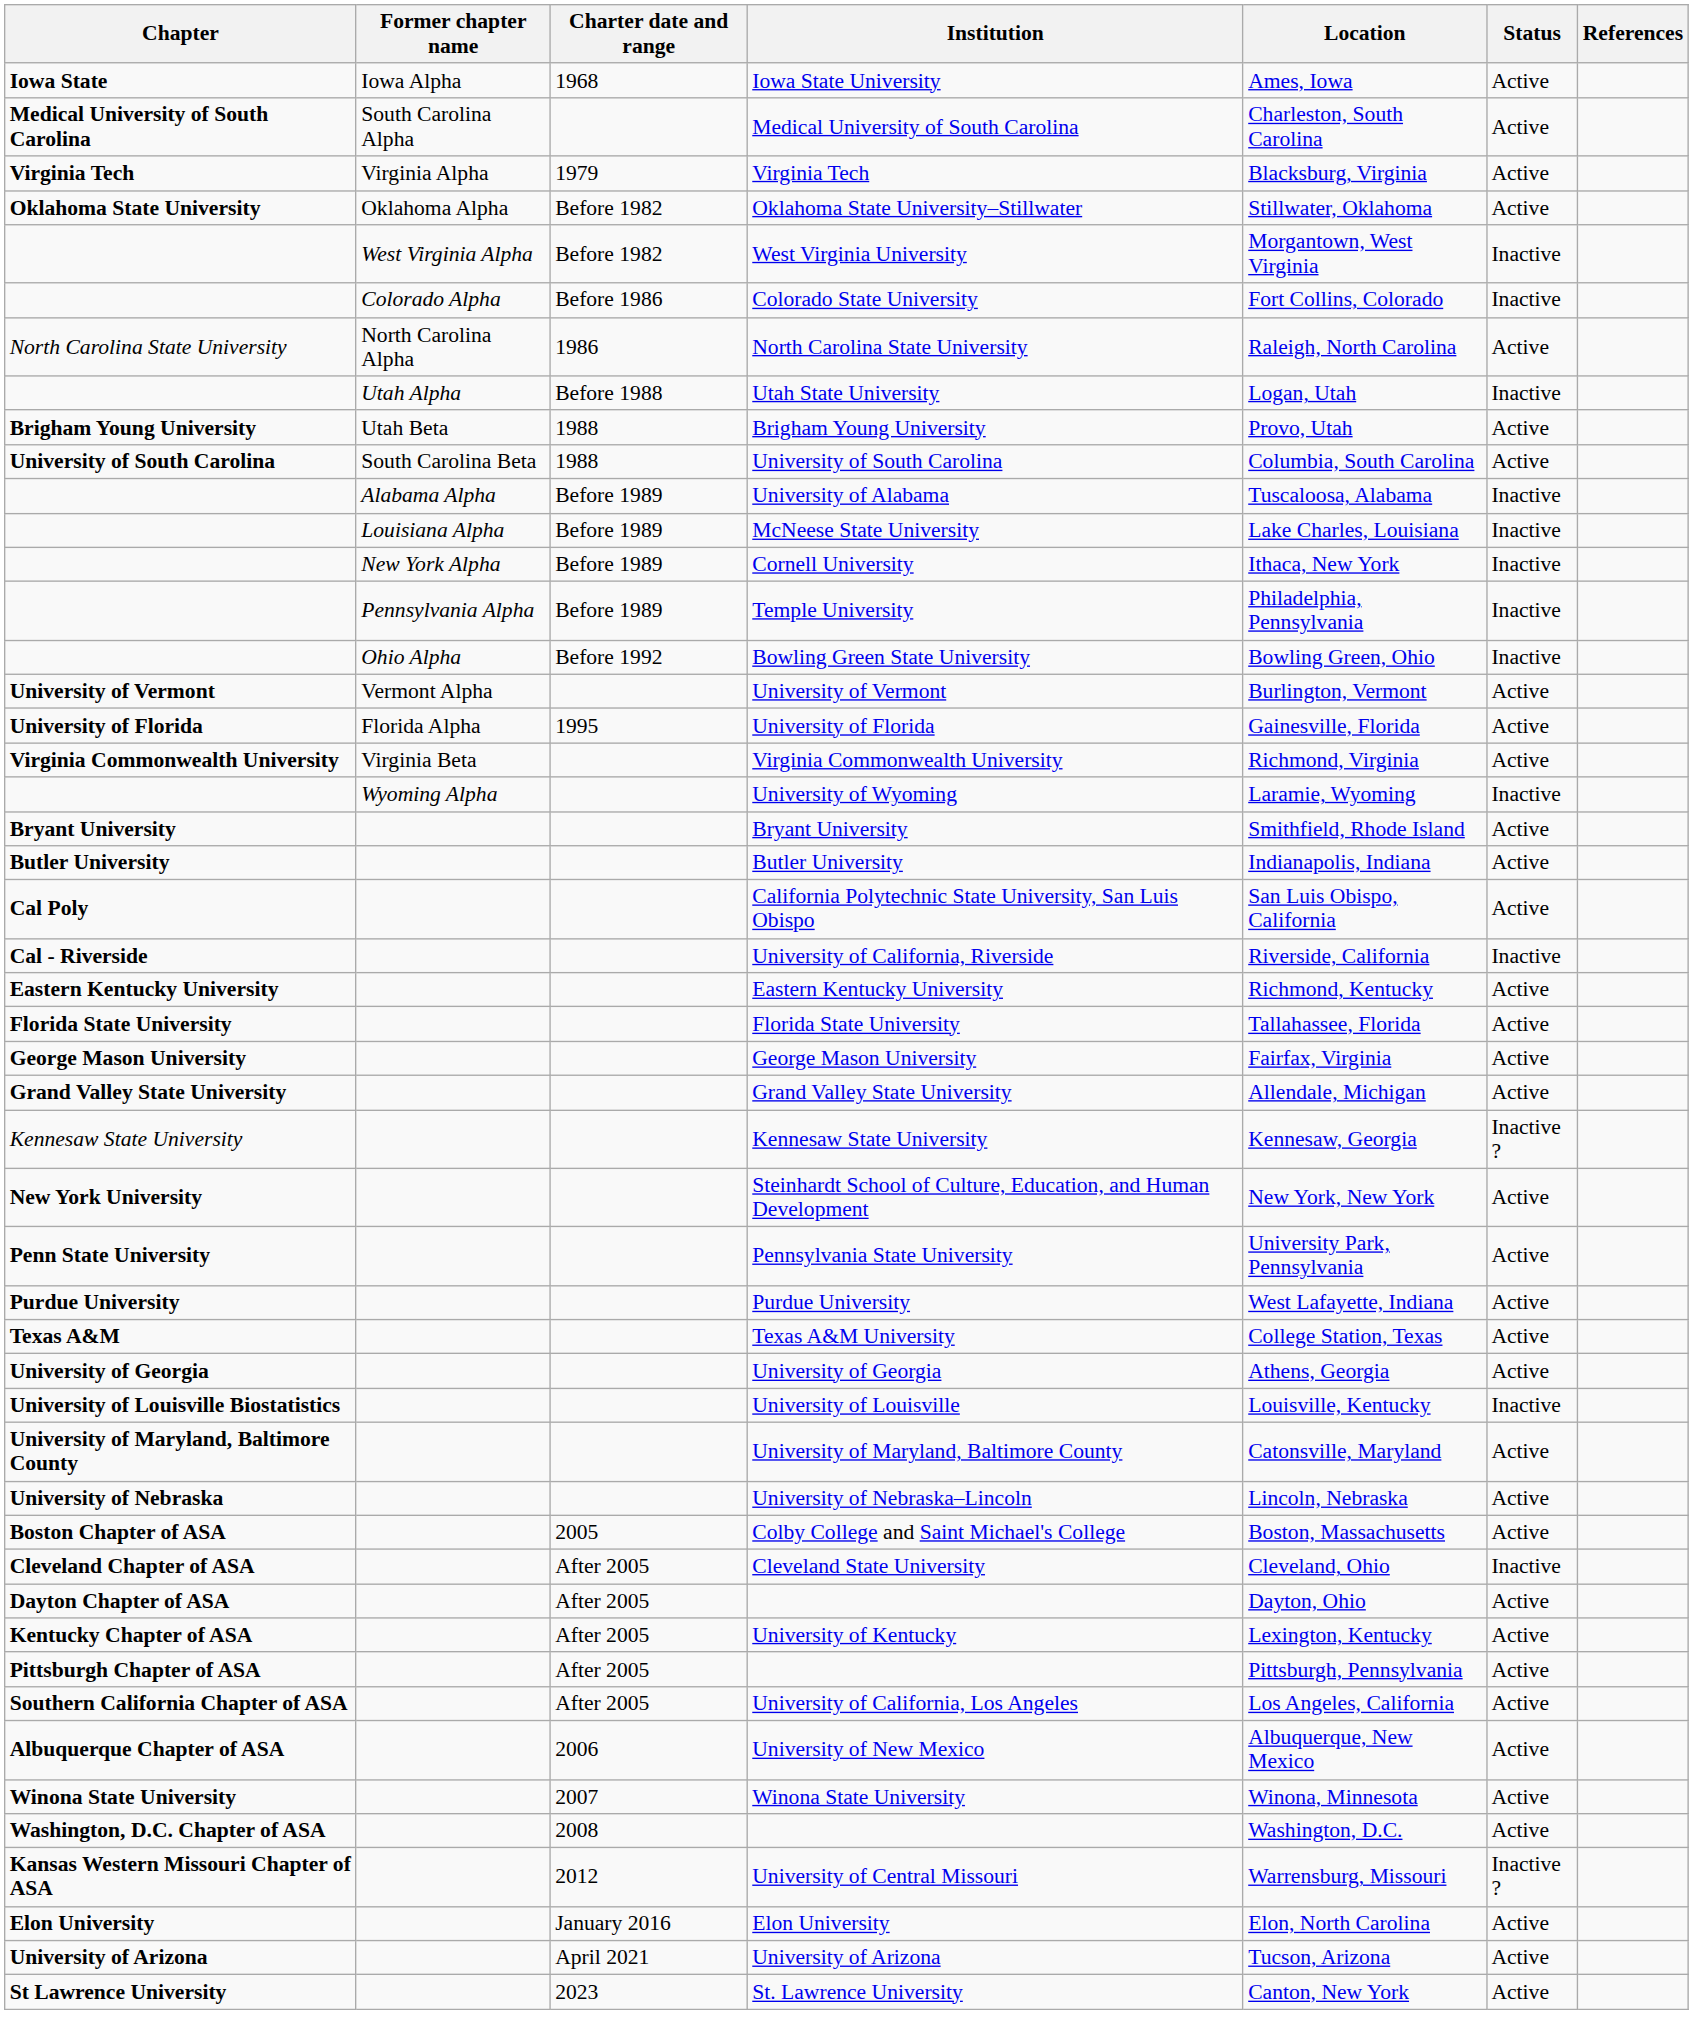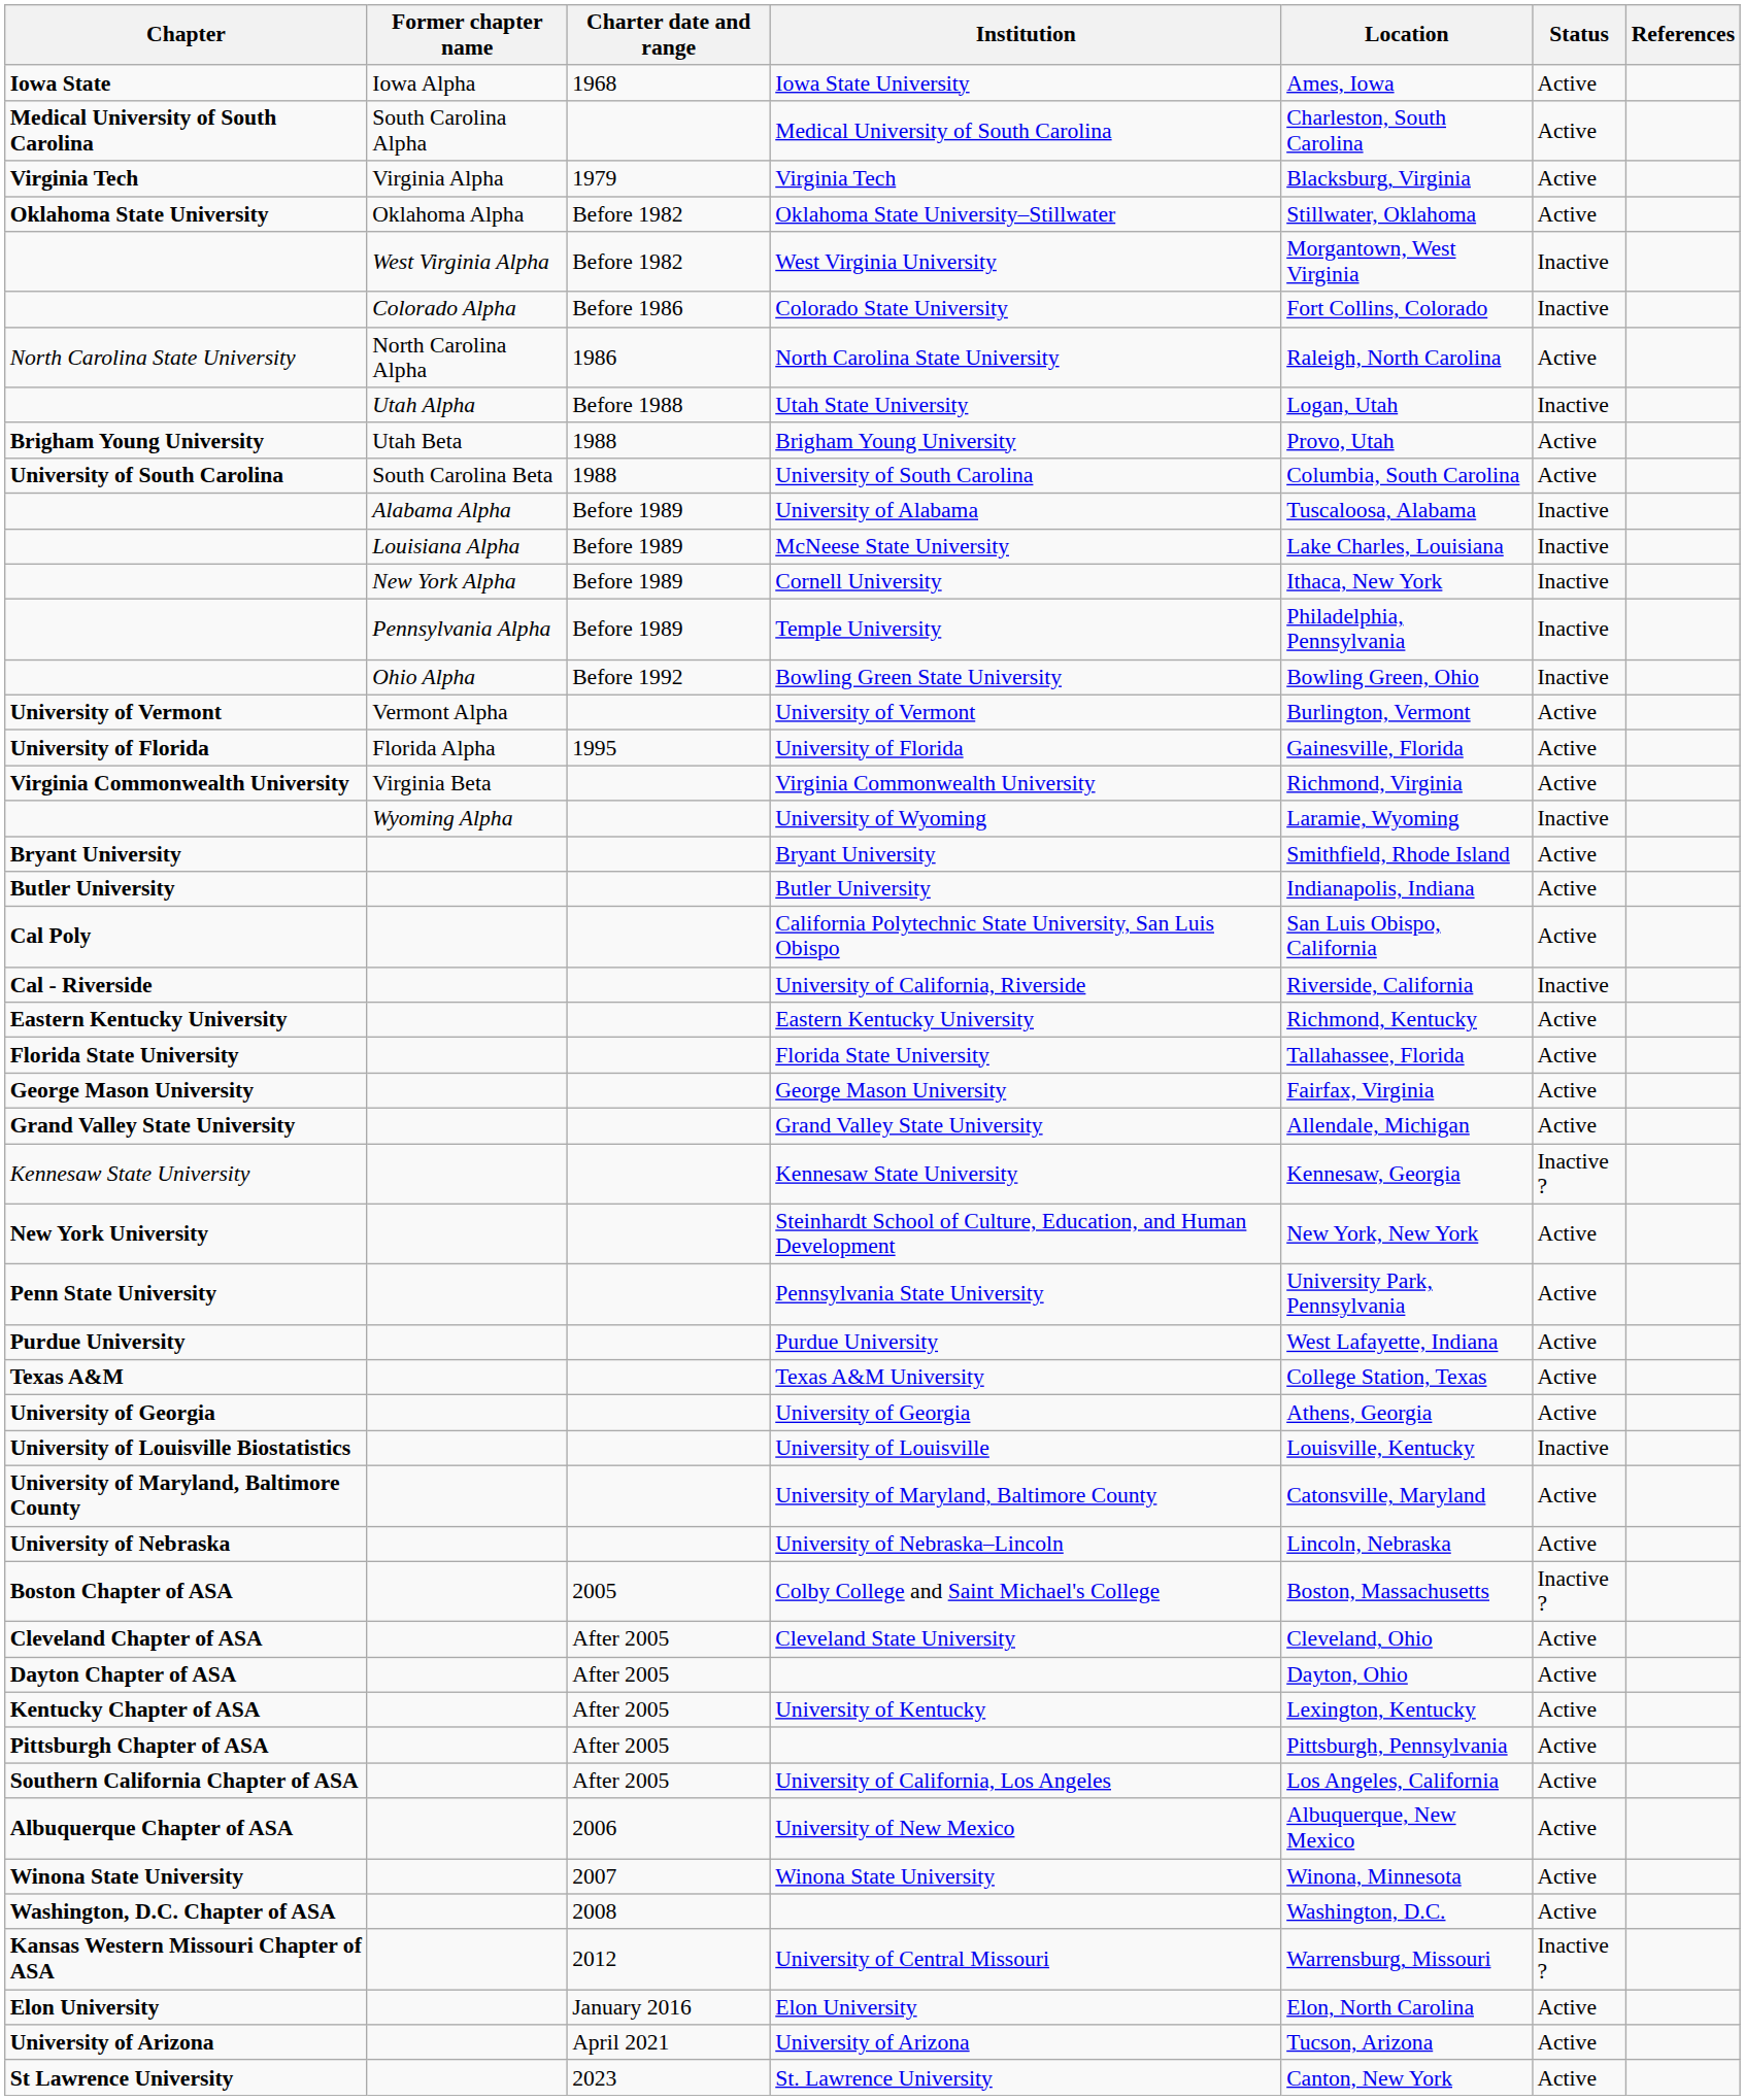 <table class="wikitable sortable">
 <tr>
 <th>Chapter</th>
 <th>Former chapter name</th>
 <th>Charter date and range</th>
 <th>Institution</th>
 <th>Location</th>
 <th>Status</th>
 <th>References</th>
 </tr>
 <tr>
 <td><strong>Iowa State</strong></td>
 <td>Iowa Alpha</td>
 <td>1968</td>
 <td><a href='#'>Iowa State University</a></td>
 <td><a href='#'>Ames, Iowa</a></td>
 <td>Active</td>
 <td></td>
 </tr>
 <tr>
 <td><strong>Medical University of South Carolina</strong></td>
 <td>South Carolina Alpha</td>
 <td></td>
 <td><a href='#'>Medical University of South Carolina</a></td>
 <td><a href='#'>Charleston, South Carolina</a></td>
 <td>Active</td>
 <td></td>
 </tr>
 <tr>
 <td><strong>Virginia Tech</strong></td>
 <td>Virginia Alpha</td>
 <td>1979</td>
 <td><a href='#'>Virginia Tech</a></td>
 <td><a href='#'>Blacksburg, Virginia</a></td>
 <td>Active</td>
 <td></td>
 </tr>
 <tr>
 <td><strong>Oklahoma State University</strong></td>
 <td>Oklahoma Alpha</td>
 <td>Before 1982</td>
 <td><a href='#'>Oklahoma State University–Stillwater</a></td>
 <td><a href='#'>Stillwater, Oklahoma</a></td>
 <td>Active</td>
 <td></td>
 </tr>
 <tr>
 <td></td>
 <td><em>West Virginia Alpha</em></td>
 <td>Before 1982</td>
 <td><a href='#'>West Virginia University</a></td>
 <td><a href='#'>Morgantown, West Virginia</a></td>
 <td>Inactive</td>
 <td></td>
 </tr>
 <tr>
 <td></td>
 <td><em>Colorado Alpha</em></td>
 <td>Before 1986</td>
 <td><a href='#'>Colorado State University</a></td>
 <td><a href='#'>Fort Collins, Colorado</a></td>
 <td>Inactive</td>
 <td></td>
 </tr>
 <tr>
 <td><em>North Carolina State University</em></td>
 <td>North Carolina Alpha</td>
 <td>1986</td>
 <td><a href='#'>North Carolina State University</a></td>
 <td><a href='#'>Raleigh, North Carolina</a></td>
 <td>Active</td>
 <td></td>
 </tr>
 <tr>
 <td></td>
 <td><em>Utah Alpha</em></td>
 <td>Before 1988</td>
 <td><a href='#'>Utah State University</a></td>
 <td><a href='#'>Logan, Utah</a></td>
 <td>Inactive</td>
 <td></td>
 </tr>
 <tr>
 <td><strong>Brigham Young University</strong></td>
 <td>Utah Beta</td>
 <td>1988</td>
 <td><a href='#'>Brigham Young University</a></td>
 <td><a href='#'>Provo, Utah</a></td>
 <td>Active</td>
 <td></td>
 </tr>
 <tr>
 <td><strong>University of South Carolina</strong></td>
 <td>South Carolina Beta</td>
 <td>1988</td>
 <td><a href='#'>University of South Carolina</a></td>
 <td><a href='#'>Columbia, South Carolina</a></td>
 <td>Active</td>
 <td></td>
 </tr>
 <tr>
 <td></td>
 <td><em>Alabama Alpha</em></td>
 <td>Before 1989</td>
 <td><a href='#'>University of Alabama</a></td>
 <td><a href='#'>Tuscaloosa, Alabama</a></td>
 <td>Inactive</td>
 <td></td>
 </tr>
 <tr>
 <td></td>
 <td><em>Louisiana Alpha</em></td>
 <td>Before 1989</td>
 <td><a href='#'>McNeese State University</a></td>
 <td><a href='#'>Lake Charles, Louisiana</a></td>
 <td>Inactive</td>
 <td></td>
 </tr>
 <tr>
 <td></td>
 <td><em>New York Alpha</em></td>
 <td>Before 1989</td>
 <td><a href='#'>Cornell University</a></td>
 <td><a href='#'>Ithaca, New York</a></td>
 <td>Inactive</td>
 <td></td>
 </tr>
 <tr>
 <td></td>
 <td><em>Pennsylvania Alpha</em></td>
 <td>Before 1989</td>
 <td><a href='#'>Temple University</a></td>
 <td><a href='#'>Philadelphia, Pennsylvania</a></td>
 <td>Inactive</td>
 <td></td>
 </tr>
 <tr>
 <td></td>
 <td><em>Ohio Alpha</em></td>
 <td>Before 1992</td>
 <td><a href='#'>Bowling Green State University</a></td>
 <td><a href='#'>Bowling Green, Ohio</a></td>
 <td>Inactive</td>
 <td></td>
 </tr>
 <tr>
 <td><strong>University of Vermont</strong></td>
 <td>Vermont Alpha</td>
 <td></td>
 <td><a href='#'>University of Vermont</a></td>
 <td><a href='#'>Burlington, Vermont</a></td>
 <td>Active</td>
 <td></td>
 </tr>
 <tr>
 <td><strong>University of Florida</strong></td>
 <td>Florida Alpha</td>
 <td>1995</td>
 <td><a href='#'>University of Florida</a></td>
 <td><a href='#'>Gainesville, Florida</a></td>
 <td>Active</td>
 <td></td>
 </tr>
 <tr>
 <td><strong>Virginia Commonwealth University</strong></td>
 <td>Virginia Beta</td>
 <td></td>
 <td><a href='#'>Virginia Commonwealth University</a></td>
 <td><a href='#'>Richmond, Virginia</a></td>
 <td>Active</td>
 <td></td>
 </tr>
 <tr>
 <td></td>
 <td><em>Wyoming Alpha</em></td>
 <td></td>
 <td><a href='#'>University of Wyoming</a></td>
 <td><a href='#'>Laramie, Wyoming</a></td>
 <td>Inactive</td>
 <td></td>
 </tr>
 <tr>
 <td><strong>Bryant University</strong></td>
 <td></td>
 <td></td>
 <td><a href='#'>Bryant University</a></td>
 <td><a href='#'>Smithfield, Rhode Island</a></td>
 <td>Active</td>
 <td></td>
 </tr>
 <tr>
 <td><strong>Butler University</strong></td>
 <td></td>
 <td></td>
 <td><a href='#'>Butler University</a></td>
 <td><a href='#'>Indianapolis, Indiana</a></td>
 <td>Active</td>
 <td></td>
 </tr>
 <tr>
 <td><strong>Cal Poly</strong></td>
 <td></td>
 <td></td>
 <td><a href='#'>California Polytechnic State University, San Luis Obispo</a></td>
 <td><a href='#'>San Luis Obispo, California</a></td>
 <td>Active</td>
 <td></td>
 </tr>
 <tr>
 <td><strong>Cal - Riverside</strong></td>
 <td></td>
 <td></td>
 <td><a href='#'>University of California, Riverside</a></td>
 <td><a href='#'>Riverside, California</a></td>
 <td>Inactive</td>
 <td></td>
 </tr>
 <tr>
 <td><strong>Eastern Kentucky University</strong></td>
 <td></td>
 <td></td>
 <td><a href='#'>Eastern Kentucky University</a></td>
 <td><a href='#'>Richmond, Kentucky</a></td>
 <td>Active</td>
 <td></td>
 </tr>
 <tr>
 <td><strong>Florida State University</strong></td>
 <td></td>
 <td></td>
 <td><a href='#'>Florida State University</a></td>
 <td><a href='#'>Tallahassee, Florida</a></td>
 <td>Active</td>
 <td></td>
 </tr>
 <tr>
 <td><strong>George Mason University</strong></td>
 <td></td>
 <td></td>
 <td><a href='#'>George Mason University</a></td>
 <td><a href='#'>Fairfax, Virginia</a></td>
 <td>Active</td>
 <td></td>
 </tr>
 <tr>
 <td><strong>Grand Valley State University</strong></td>
 <td></td>
 <td></td>
 <td><a href='#'>Grand Valley State University</a></td>
 <td><a href='#'>Allendale, Michigan</a></td>
 <td>Active</td>
 <td></td>
 </tr>
 <tr>
 <td><em>Kennesaw State University</em></td>
 <td></td>
 <td></td>
 <td><a href='#'>Kennesaw State University</a></td>
 <td><a href='#'>Kennesaw, Georgia</a></td>
 <td>Inactive ?</td>
 <td></td>
 </tr>
 <tr>
 <td><strong>New York University</strong></td>
 <td></td>
 <td></td>
 <td><a href='#'>Steinhardt School of Culture, Education, and Human Development</a></td>
 <td><a href='#'>New York, New York</a></td>
 <td>Active</td>
 <td></td>
 </tr>
 <tr>
 <td><strong>Penn State University</strong></td>
 <td></td>
 <td></td>
 <td><a href='#'>Pennsylvania State University</a></td>
 <td><a href='#'>University Park, Pennsylvania</a></td>
 <td>Active</td>
 <td></td>
 </tr>
 <tr>
 <td><strong>Purdue University</strong></td>
 <td></td>
 <td></td>
 <td><a href='#'>Purdue University</a></td>
 <td><a href='#'>West Lafayette, Indiana</a></td>
 <td>Active</td>
 <td></td>
 </tr>
 <tr>
 <td><strong>Texas A&M</strong></td>
 <td></td>
 <td></td>
 <td><a href='#'>Texas A&M University</a></td>
 <td><a href='#'>College Station, Texas</a></td>
 <td>Active</td>
 <td></td>
 </tr>
 <tr>
 <td><strong>University of Georgia</strong></td>
 <td></td>
 <td></td>
 <td><a href='#'>University of Georgia</a></td>
 <td><a href='#'>Athens, Georgia</a></td>
 <td>Active</td>
 <td></td>
 </tr>
 <tr>
 <td><strong>University of Louisville Biostatistics</strong></td>
 <td></td>
 <td></td>
 <td><a href='#'>University of Louisville</a></td>
 <td><a href='#'>Louisville, Kentucky</a></td>
 <td>Inactive</td>
 <td></td>
 </tr>
 <tr>
 <td><strong>University of Maryland, Baltimore County</strong></td>
 <td></td>
 <td></td>
 <td><a href='#'>University of Maryland, Baltimore County</a></td>
 <td><a href='#'>Catonsville, Maryland</a></td>
 <td>Active</td>
 <td></td>
 </tr>
 <tr>
 <td><strong>University of Nebraska</strong></td>
 <td></td>
 <td></td>
 <td><a href='#'>University of Nebraska–Lincoln</a></td>
 <td><a href='#'>Lincoln, Nebraska</a></td>
 <td>Active</td>
 <td></td>
 </tr>
 <tr>
 <td><strong>Boston Chapter of ASA</strong></td>
 <td></td>
 <td>2005</td>
 <td><a href='#'>Colby College</a> and <a href='#'>Saint Michael's College</a></td>
 <td><a href='#'>Boston, Massachusetts</a></td>
-<td>Active</td>
+<td>Inactive ?</td>
 <td></td>
 </tr>
 <tr>
 <td><strong>Cleveland Chapter of ASA</strong></td>
 <td></td>
 <td>After 2005</td>
 <td><a href='#'>Cleveland State University</a></td>
 <td><a href='#'>Cleveland, Ohio</a></td>
-<td>Inactive</td>
+<td>Active</td>
 <td></td>
 </tr>
 <tr>
 <td><strong>Dayton Chapter of ASA</strong></td>
 <td></td>
 <td>After 2005</td>
 <td></td>
 <td><a href='#'>Dayton, Ohio</a></td>
 <td>Active</td>
 <td></td>
 </tr>
 <tr>
 <td><strong>Kentucky Chapter of ASA</strong></td>
 <td></td>
 <td>After 2005</td>
 <td><a href='#'>University of Kentucky</a></td>
 <td><a href='#'>Lexington, Kentucky</a></td>
 <td>Active</td>
 <td></td>
 </tr>
 <tr>
 <td><strong>Pittsburgh Chapter of ASA</strong></td>
 <td></td>
 <td>After 2005</td>
 <td></td>
 <td><a href='#'>Pittsburgh, Pennsylvania</a></td>
 <td>Active</td>
 <td></td>
 </tr>
 <tr>
 <td><strong>Southern California Chapter of ASA</strong></td>
 <td></td>
 <td>After 2005</td>
 <td><a href='#'>University of California, Los Angeles</a></td>
 <td><a href='#'>Los Angeles, California</a></td>
 <td>Active</td>
 <td></td>
 </tr>
 <tr>
 <td><strong>Albuquerque Chapter of ASA</strong></td>
 <td></td>
 <td>2006</td>
 <td><a href='#'>University of New Mexico</a></td>
 <td><a href='#'>Albuquerque, New Mexico</a></td>
 <td>Active</td>
 <td></td>
 </tr>
 <tr>
 <td><strong>Winona State University</strong></td>
 <td></td>
 <td>2007</td>
 <td><a href='#'>Winona State University</a></td>
 <td><a href='#'>Winona, Minnesota</a></td>
 <td>Active</td>
 <td></td>
 </tr>
 <tr>
 <td><strong>Washington, D.C. Chapter of ASA</strong></td>
 <td></td>
 <td>2008</td>
 <td></td>
 <td><a href='#'>Washington, D.C.</a></td>
 <td>Active</td>
 <td></td>
 </tr>
 <tr>
 <td><strong>Kansas Western Missouri Chapter of ASA</strong></td>
 <td></td>
 <td>2012</td>
 <td><a href='#'>University of Central Missouri</a></td>
 <td><a href='#'>Warrensburg, Missouri</a></td>
 <td>Inactive ?</td>
 <td></td>
 </tr>
 <tr>
 <td><strong>Elon University</strong></td>
 <td></td>
 <td>January 2016</td>
 <td><a href='#'>Elon University</a></td>
 <td><a href='#'>Elon, North Carolina</a></td>
 <td>Active</td>
 <td></td>
 </tr>
 <tr>
 <td><strong>University of Arizona</strong></td>
 <td></td>
 <td>April 2021</td>
 <td><a href='#'>University of Arizona</a></td>
 <td><a href='#'>Tucson, Arizona</a></td>
 <td>Active</td>
 <td></td>
 </tr>
 <tr>
 <td><strong>St Lawrence University</strong></td>
 <td></td>
 <td>2023</td>
 <td><a href='#'>St. Lawrence University</a></td>
 <td><a href='#'>Canton, New York</a></td>
 <td>Active</td>
 <td></td>
 </tr>
 </table>
